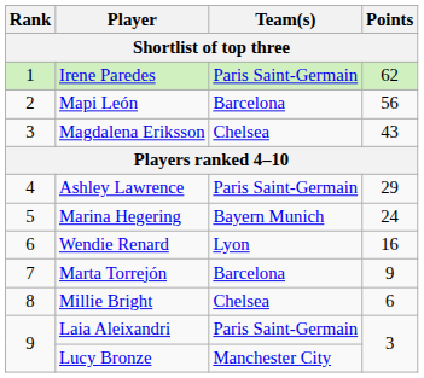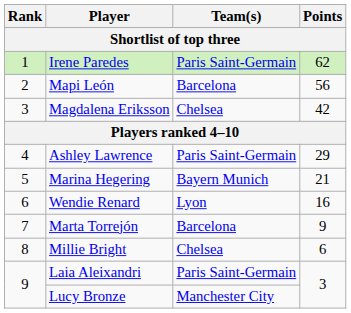 <table class="wikitable" style="text-align:center">
 <tr>
 <th>Rank</th>
 <th>Player</th>
 <th>Team(s)</th>
 <th>Points</th>
 </tr>
 <tr>
 <th colspan=4>Shortlist of top three</th>
 </tr>
 <tr bgcolor="#D0F0C0">
 <td>1</td>
 <td align=left> <a href='#'>Irene Paredes</a></td>
 <td align=left> <a href='#'>Paris Saint-Germain</a></td>
 <td>62</td>
 </tr>
 <tr>
 <td>2</td>
 <td align=left> <a href='#'>Mapi León</a></td>
 <td align=left> <a href='#'>Barcelona</a></td>
 <td>56</td>
 </tr>
 <tr>
 <td>3</td>
 <td align=left> <a href='#'>Magdalena Eriksson</a></td>
 <td align=left> <a href='#'>Chelsea</a></td>
-<td>43</td>
+<td>42</td>
 </tr>
 <tr>
 <th colspan=4>Players ranked 4–10</th>
 </tr>
 <tr>
 <td>4</td>
 <td align=left> <a href='#'>Ashley Lawrence</a></td>
 <td align=left> <a href='#'>Paris Saint-Germain</a></td>
 <td>29</td>
 </tr>
 <tr>
 <td>5</td>
 <td align=left> <a href='#'>Marina Hegering</a></td>
 <td align=left> <a href='#'>Bayern Munich</a></td>
-<td>24</td>
+<td>21</td>
 </tr>
 <tr>
 <td>6</td>
 <td align=left> <a href='#'>Wendie Renard</a></td>
 <td align=left> <a href='#'>Lyon</a></td>
 <td>16</td>
 </tr>
 <tr>
 <td>7</td>
 <td align=left> <a href='#'>Marta Torrejón</a></td>
 <td align=left> <a href='#'>Barcelona</a></td>
 <td>9</td>
 </tr>
 <tr>
 <td>8</td>
 <td align=left> <a href='#'>Millie Bright</a></td>
 <td align=left> <a href='#'>Chelsea</a></td>
 <td>6</td>
 </tr>
 <tr>
 <td rowspan=2>9</td>
 <td align=left> <a href='#'>Laia Aleixandri</a></td>
 <td align=left> <a href='#'>Paris Saint-Germain</a></td>
 <td rowspan=2>3</td>
 </tr>
 <tr>
 <td align=left> <a href='#'>Lucy Bronze</a></td>
 <td align=left> <a href='#'>Manchester City</a></td>
 </tr>
 </table>
